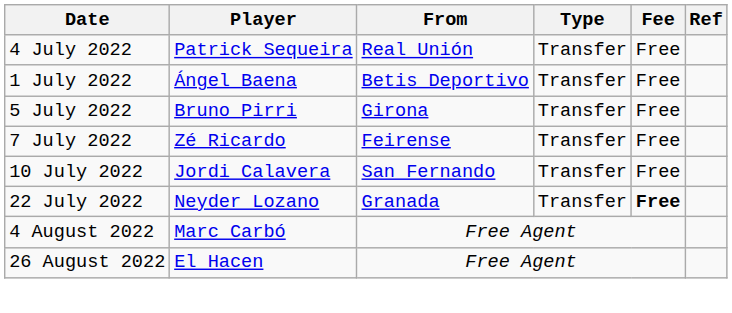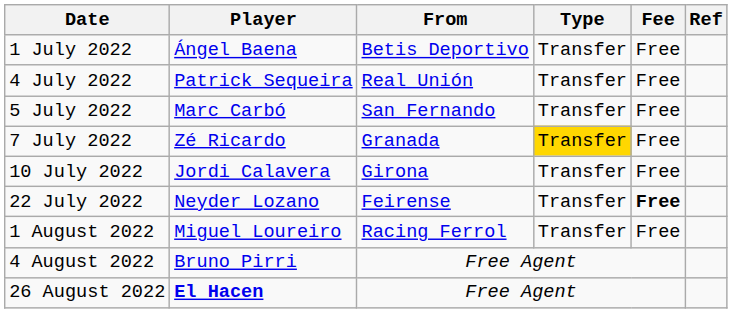 <table class="wikitable">
 <tr>
 <th>Date</th>
 <th>Player</th>
 <th>From</th>
 <th>Type</th>
 <th>Fee</th>
 <th>Ref</th>
 </tr>
 <tr>
+<td>1 July 2022</td>
+<td> <a href='#'>Ángel Baena</a></td>
+<td><a href='#'>Betis Deportivo</a></td>
+<td align=center>Transfer</td>
+<td align=center>Free</td>
+<td align=center></td>
+</tr>
+<tr>
 <td>4 July 2022</td>
 <td> <a href='#'>Patrick Sequeira</a></td>
 <td><a href='#'>Real Unión</a></td>
 <td align=center>Transfer</td>
 <td align=center>Free</td>
 <td align=center></td>
 </tr>
 <tr>
-<td>1 July 2022</td>
-<td> <a href='#'>Ángel Baena</a></td>
-<td><a href='#'>Betis Deportivo</a></td>
-<td align=center>Transfer</td>
-<td align=center>Free</td>
-<td align=center></td>
-</tr>
-<tr>
 <td>5 July 2022</td>
-<td> <a href='#'>Bruno Pirri</a></td>
-<td><a href='#'>Girona</a></td>
+<td> <a href='#'>Marc Carbó</a></td>
+<td><a href='#'>San Fernando</a></td>
 <td align=center>Transfer</td>
 <td align=center>Free</td>
 <td align=center></td>
 </tr>
 <tr>
 <td>7 July 2022</td>
 <td> <a href='#'>Zé Ricardo</a></td>
-<td> <a href='#'>Feirense</a></td>
-<td align=center>Transfer</td>
+<td><a href='#'>Granada</a></td>
+<td align=center style="background: gold;">Transfer</td>
 <td align=center>Free</td>
 <td align=center></td>
 </tr>
 <tr>
 <td>10 July 2022</td>
 <td> <a href='#'>Jordi Calavera</a></td>
-<td><a href='#'>San Fernando</a></td>
+<td><a href='#'>Girona</a></td>
 <td align=center>Transfer</td>
 <td align=center>Free</td>
 <td align=center></td>
 </tr>
 <tr>
 <td>22 July 2022</td>
 <td> <a href='#'>Neyder Lozano</a></td>
-<td><a href='#'>Granada</a></td>
+<td> <a href='#'>Feirense</a></td>
 <td align=center>Transfer</td>
 <td align=center><strong>Free</strong></td>
 <td align=center></td>
 </tr>
 <tr>
+<td>1 August 2022</td>
+<td> <a href='#'>Miguel Loureiro</a></td>
+<td><a href='#'>Racing Ferrol</a></td>
+<td align=center>Transfer</td>
+<td align=center>Free</td>
+<td align=center></td>
+</tr>
+<tr>
 <td>4 August 2022</td>
-<td> <a href='#'>Marc Carbó</a></td>
+<td> <a href='#'>Bruno Pirri</a></td>
 <td colspan="3" align=center><em>Free Agent</em></td>
 <td align=center></td>
 </tr>
 <tr>
 <td>26 August 2022</td>
-<td> <a href='#'>El Hacen</a></td>
+<td><strong> <a href='#'>El Hacen</a></strong></td>
 <td colspan="3" align=center><em>Free Agent</em></td>
 <td align=center></td>
 </tr>
 </table>
